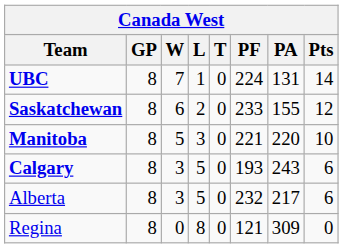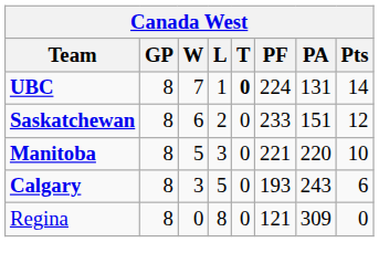 <table class="wikitable" align="left">
 <tr>
 <th colspan="8"><a href='#'>Canada West</a></th>
 </tr>
 <tr>
 <th>Team</th>
 <th>GP</th>
 <th>W</th>
 <th>L</th>
 <th>T</th>
 <th>PF</th>
 <th>PA</th>
 <th>Pts</th>
 </tr>
 <tr align="right">
 <td align="left"><strong><a href='#'>UBC</a></strong></td>
 <td>8</td>
 <td>7</td>
 <td>1</td>
-<td>0</td>
+<td><strong>0</strong></td>
 <td>224</td>
 <td>131</td>
 <td>14</td>
 </tr>
 <tr align="right">
 <td align="left"><strong><a href='#'>Saskatchewan</a></strong></td>
 <td>8</td>
 <td>6</td>
 <td>2</td>
 <td>0</td>
 <td>233</td>
-<td>155</td>
+<td>151</td>
 <td>12</td>
 </tr>
 <tr align="right">
 <td align="left"><strong><a href='#'>Manitoba</a></strong></td>
 <td>8</td>
 <td>5</td>
 <td>3</td>
 <td>0</td>
 <td>221</td>
 <td>220</td>
 <td>10</td>
 </tr>
 <tr align="right">
 <td align="left"><strong><a href='#'>Calgary</a></strong></td>
 <td>8</td>
 <td>3</td>
 <td>5</td>
 <td>0</td>
 <td>193</td>
 <td>243</td>
 <td>6</td>
 </tr>
 <tr align="right">
-<td align="left"><a href='#'>Alberta</a></td>
-<td>8</td>
-<td>3</td>
-<td>5</td>
-<td>0</td>
-<td>232</td>
-<td>217</td>
-<td>6</td>
-</tr>
-<tr align="right">
 <td align="left"><a href='#'>Regina</a></td>
 <td>8</td>
 <td>0</td>
 <td>8</td>
 <td>0</td>
 <td>121</td>
 <td>309</td>
 <td>0</td>
 </tr>
 </table>
